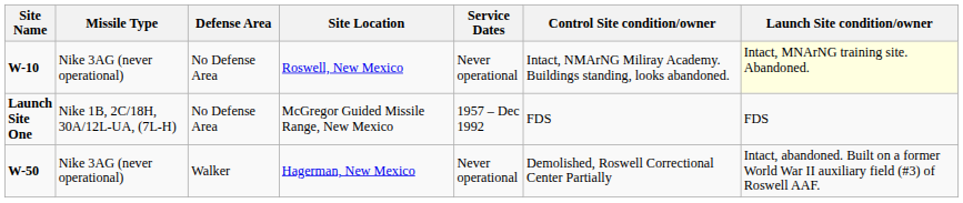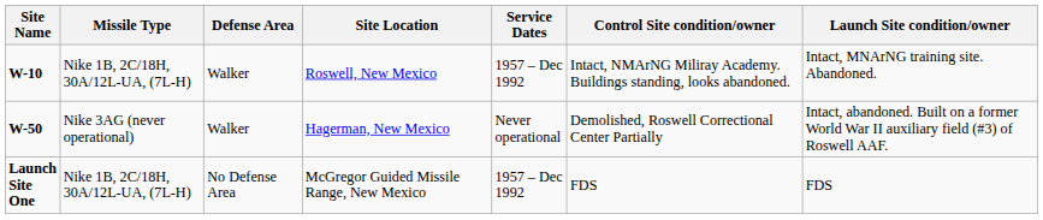 <table class="wikitable sortable">
 <tr>
 <th scope="col" style="width:50px;">Site Name</th>
 <th scope="col" style="width:150px;">Missile Type</th>
 <th scope="col" style="width:100px;">Defense Area</th>
 <th scope="col" style="width:200px;">Site Location</th>
 <th scope="col" style="width:75px;">Service Dates</th>
 <th scope="col" style="width:250px;">Control Site condition/owner</th>
 <th scope="col" style="width:250px;">Launch Site condition/owner</th>
 </tr>
 <tr>
 <td><strong>W-10</strong></td>
+<td>Nike 1B, 2C/18H, 30A/12L-UA, (7L-H)</td>
+<td>Walker</td>
+<td><a href='#'>Roswell, New Mexico</a></td>
+<td>1957 – Dec 1992</td>
+<td>Intact, NMArNG Miliray Academy. Buildings standing, looks abandoned.<br></td>
+<td>Intact, MNArNG training site. Abandoned.<br><br></td>
+</tr>
+<tr>
+<td><strong>W-50</strong></td>
 <td>Nike 3AG (never operational)</td>
-<td>No Defense Area</td>
-<td><a href='#'>Roswell, New Mexico</a></td>
+<td>Walker</td>
+<td><a href='#'>Hagerman, New Mexico</a></td>
 <td>Never operational</td>
-<td>Intact, NMArNG Miliray Academy. Buildings standing, looks abandoned.<br></td>
-<td style="background: lightyellow;">Intact, MNArNG training site. Abandoned.<br><br></td>
+<td>Demolished, Roswell Correctional Center Partially<br></td>
+<td>Intact, abandoned. Built on a former World War II auxiliary field (#3) of Roswell AAF.<br></td>
 </tr>
 <tr>
 <td><strong>Launch Site One</strong></td>
 <td>Nike 1B, 2C/18H, 30A/12L-UA, (7L-H)</td>
 <td>No Defense Area</td>
 <td>McGregor Guided Missile Range, New Mexico</td>
 <td>1957 – Dec 1992</td>
 <td>FDS</td>
 <td>FDS</td>
 </tr>
-<tr>
-<td><strong>W-50</strong></td>
-<td>Nike 3AG (never operational)</td>
-<td>Walker</td>
-<td><a href='#'>Hagerman, New Mexico</a></td>
-<td>Never operational</td>
-<td>Demolished, Roswell Correctional Center Partially<br></td>
-<td>Intact, abandoned. Built on a former World War II auxiliary field (#3) of Roswell AAF.<br></td>
-</tr>
 </table>
